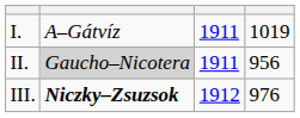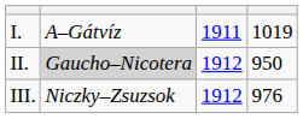 <table class="wikitable sortable">
 <tr>
 <th></th>
 <th></th>
 <th></th>
 <th></th>
 </tr>
 <tr>
 <td>I.</td>
 <td><em>A–Gátvíz</em></td>
 <td><a href='#'>1911</a></td>
 <td>1019</td>
 </tr>
 <tr>
 <td>II.</td>
 <td style="background: lightgrey;"><em>Gaucho–Nicotera</em></td>
-<td><a href='#'>1911</a></td>
-<td>956</td>
+<td><a href='#'>1912</a></td>
+<td>950</td>
 </tr>
 <tr>
 <td>III.</td>
-<td><strong><em>Niczky–Zsuzsok</em></strong></td>
+<td><em>Niczky–Zsuzsok</em></td>
 <td><a href='#'>1912</a></td>
 <td>976</td>
 </tr>
 </table>
